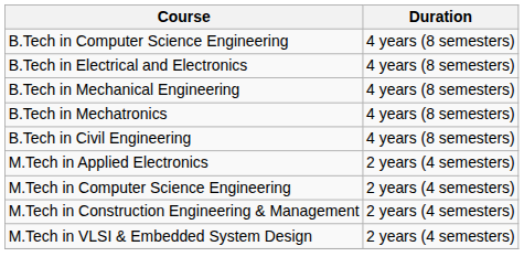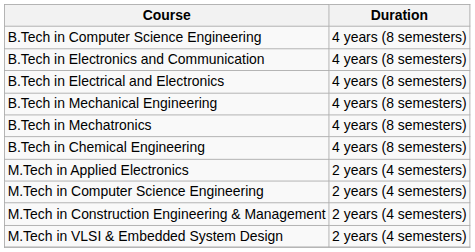 <table class="wikitable">
 <tr>
 <th>Course</th>
 <th>Duration</th>
 </tr>
 <tr>
 <td>B.Tech in Computer Science Engineering</td>
+<td>4 years (8 semesters)</td>
+</tr>
+<tr>
+<td>B.Tech in Electronics and Communication</td>
 <td>4 years (8 semesters)</td>
 </tr>
 <tr>
 <td>B.Tech in Electrical and Electronics</td>
 <td>4 years (8 semesters)</td>
 </tr>
 <tr>
 <td>B.Tech in Mechanical Engineering</td>
 <td>4 years (8 semesters)</td>
 </tr>
 <tr>
 <td>B.Tech in Mechatronics</td>
 <td>4 years (8 semesters)</td>
 </tr>
 <tr>
-<td>B.Tech in Civil Engineering</td>
+<td>B.Tech in Chemical Engineering</td>
 <td>4 years (8 semesters)</td>
 </tr>
 <tr>
 <td>M.Tech in Applied Electronics</td>
 <td>2 years (4 semesters)</td>
 </tr>
 <tr>
 <td>M.Tech in Computer Science Engineering</td>
 <td>2 years (4 semesters)</td>
 </tr>
 <tr>
 <td>M.Tech in Construction Engineering & Management</td>
 <td>2 years (4 semesters)</td>
 </tr>
 <tr>
 <td>M.Tech in VLSI & Embedded System Design</td>
 <td>2 years (4 semesters)</td>
 </tr>
 <tr>
 </tr>
 </table>
